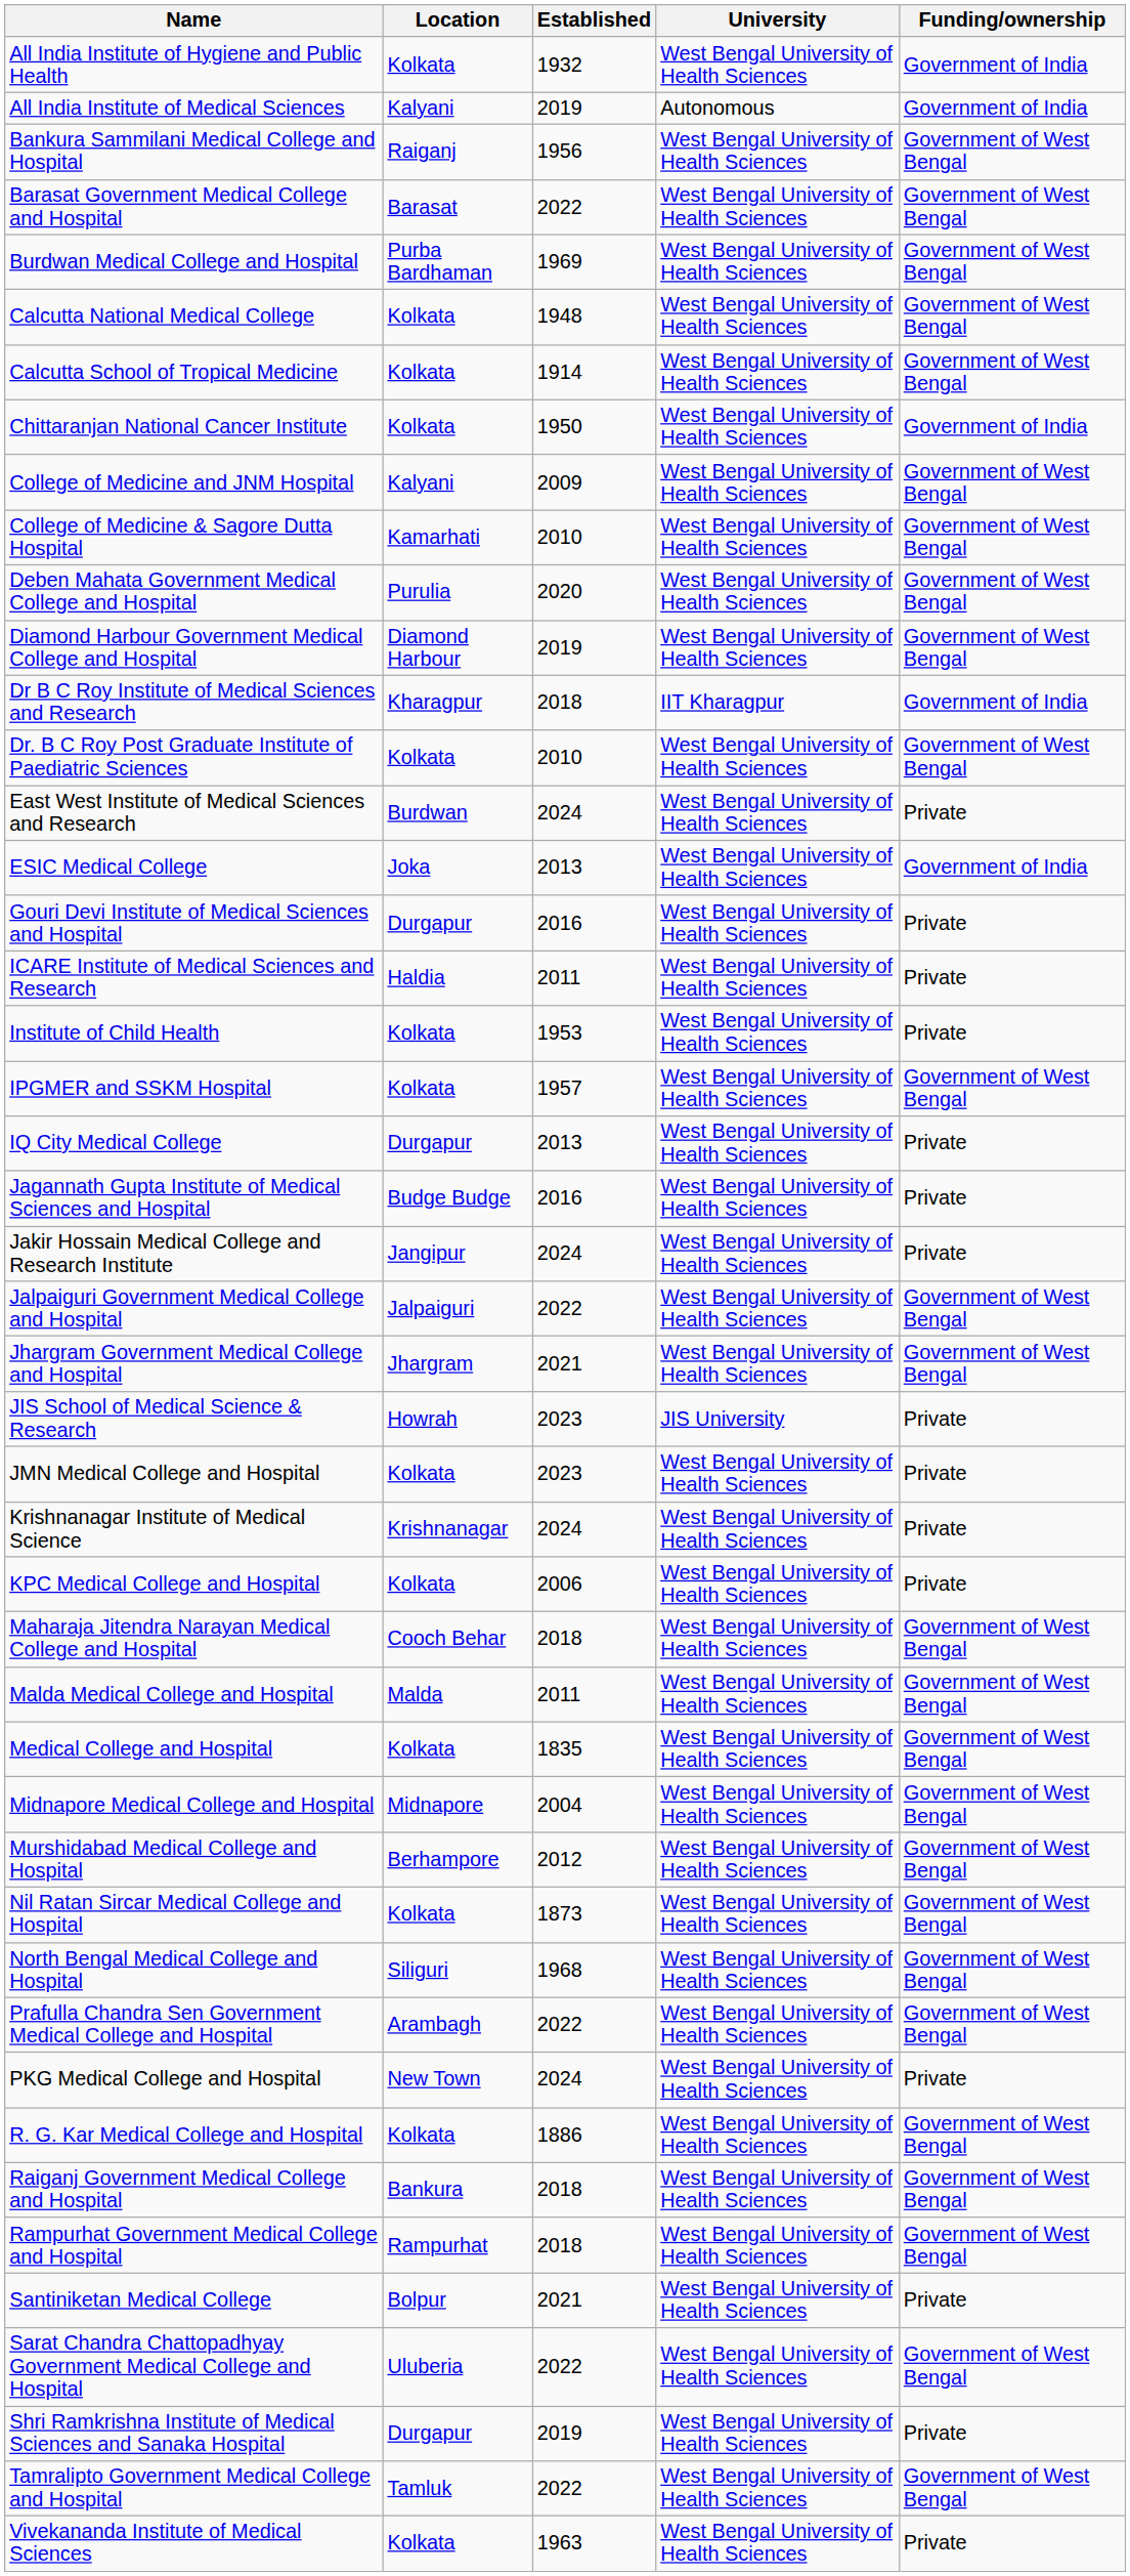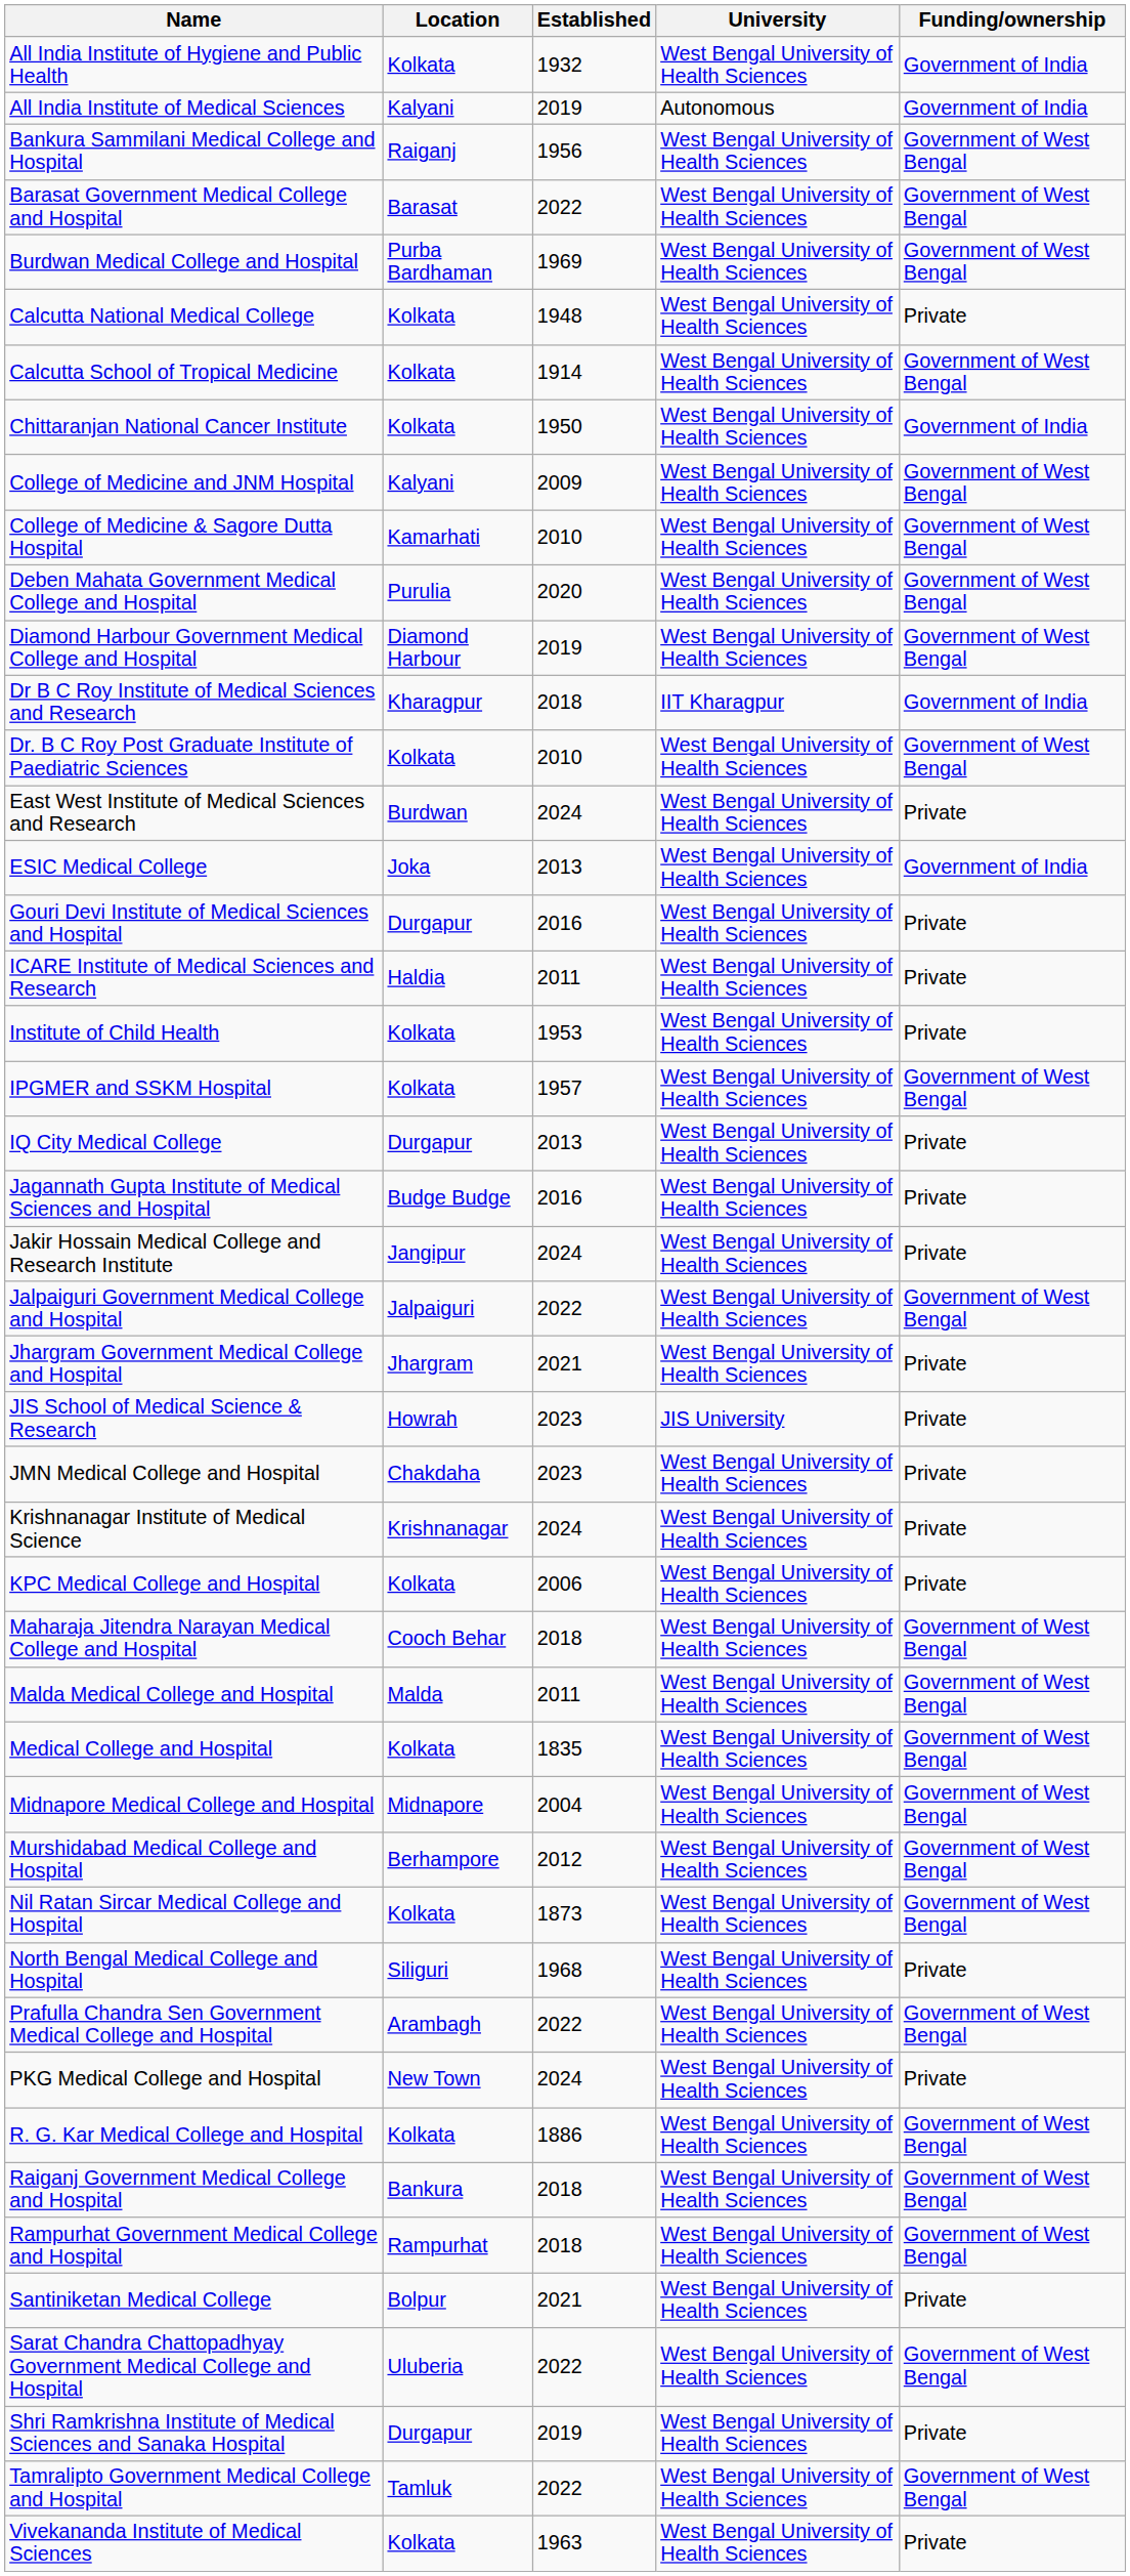 <table class="wikitable sortable" style="width:100%">
 <tr>
 <th>Name</th>
 <th>Location</th>
 <th>Established</th>
 <th>University</th>
 <th>Funding/ownership</th>
 </tr>
 <tr>
 <td><a href='#'>All India Institute of Hygiene and Public Health</a></td>
 <td><a href='#'>Kolkata</a></td>
 <td>1932</td>
 <td><a href='#'>West Bengal University of Health Sciences</a></td>
 <td><a href='#'>Government of India</a></td>
 </tr>
 <tr>
 <td><a href='#'>All India Institute of Medical Sciences</a></td>
 <td><a href='#'>Kalyani</a></td>
 <td>2019</td>
 <td>Autonomous</td>
 <td><a href='#'>Government of India</a></td>
 </tr>
 <tr>
 <td><a href='#'>Bankura Sammilani Medical College and Hospital</a></td>
 <td><a href='#'>Raiganj</a></td>
 <td>1956</td>
 <td><a href='#'>West Bengal University of Health Sciences</a></td>
 <td><a href='#'>Government of West Bengal</a></td>
 </tr>
 <tr>
 <td><a href='#'>Barasat Government Medical College and Hospital</a></td>
 <td><a href='#'>Barasat</a></td>
 <td>2022</td>
 <td><a href='#'>West Bengal University of Health Sciences</a></td>
 <td><a href='#'>Government of West Bengal</a></td>
 </tr>
 <tr>
 <td><a href='#'>Burdwan Medical College and Hospital</a></td>
 <td><a href='#'>Purba Bardhaman</a></td>
 <td>1969</td>
 <td><a href='#'>West Bengal University of Health Sciences</a></td>
 <td><a href='#'>Government of West Bengal</a></td>
 </tr>
 <tr>
 <td><a href='#'>Calcutta National Medical College</a></td>
 <td><a href='#'>Kolkata</a></td>
 <td>1948</td>
 <td><a href='#'>West Bengal University of Health Sciences</a></td>
-<td><a href='#'>Government of West Bengal</a></td>
+<td>Private</td>
 </tr>
 <tr>
 <td><a href='#'>Calcutta School of Tropical Medicine</a></td>
 <td><a href='#'>Kolkata</a></td>
 <td>1914</td>
 <td><a href='#'>West Bengal University of Health Sciences</a></td>
 <td><a href='#'>Government of West Bengal</a></td>
 </tr>
 <tr>
 <td><a href='#'>Chittaranjan National Cancer Institute</a></td>
 <td><a href='#'>Kolkata</a></td>
 <td>1950</td>
 <td><a href='#'>West Bengal University of Health Sciences</a></td>
 <td><a href='#'>Government of India</a></td>
 </tr>
 <tr>
 <td><a href='#'>College of Medicine and JNM Hospital</a></td>
 <td><a href='#'>Kalyani</a></td>
 <td>2009</td>
 <td><a href='#'>West Bengal University of Health Sciences</a></td>
 <td><a href='#'>Government of West Bengal</a></td>
 </tr>
 <tr>
 <td><a href='#'>College of Medicine & Sagore Dutta Hospital</a></td>
 <td><a href='#'>Kamarhati</a></td>
 <td>2010</td>
 <td><a href='#'>West Bengal University of Health Sciences</a></td>
 <td><a href='#'>Government of West Bengal</a></td>
 </tr>
 <tr>
 <td><a href='#'>Deben Mahata Government Medical College and Hospital</a></td>
 <td><a href='#'>Purulia</a></td>
 <td>2020</td>
 <td><a href='#'>West Bengal University of Health Sciences</a></td>
 <td><a href='#'>Government of West Bengal</a></td>
 </tr>
 <tr>
 <td><a href='#'>Diamond Harbour Government Medical College and Hospital</a></td>
 <td><a href='#'>Diamond Harbour</a></td>
 <td>2019</td>
 <td><a href='#'>West Bengal University of Health Sciences</a></td>
 <td><a href='#'>Government of West Bengal</a></td>
 </tr>
 <tr>
 <td><a href='#'>Dr B C Roy Institute of Medical Sciences and Research</a></td>
 <td><a href='#'>Kharagpur</a></td>
 <td>2018</td>
 <td><a href='#'>IIT Kharagpur</a></td>
 <td><a href='#'>Government of India</a></td>
 </tr>
 <tr>
 <td><a href='#'>Dr. B C Roy Post Graduate Institute of Paediatric Sciences</a></td>
 <td><a href='#'>Kolkata</a></td>
 <td>2010</td>
 <td><a href='#'>West Bengal University of Health Sciences</a></td>
 <td><a href='#'>Government of West Bengal</a></td>
 </tr>
 <tr>
 <td>East West Institute of Medical Sciences and Research</td>
 <td><a href='#'>Burdwan</a></td>
 <td>2024</td>
 <td><a href='#'>West Bengal University of Health Sciences</a></td>
 <td>Private</td>
 </tr>
 <tr>
 <td><a href='#'>ESIC Medical College</a></td>
 <td><a href='#'>Joka</a></td>
 <td>2013</td>
 <td><a href='#'>West Bengal University of Health Sciences</a></td>
 <td><a href='#'>Government of India</a></td>
 </tr>
 <tr>
 <td><a href='#'>Gouri Devi Institute of Medical Sciences and Hospital</a></td>
 <td><a href='#'>Durgapur</a></td>
 <td>2016</td>
 <td><a href='#'>West Bengal University of Health Sciences</a></td>
 <td>Private</td>
 </tr>
 <tr>
 <td><a href='#'>ICARE Institute of Medical Sciences and Research</a></td>
 <td><a href='#'>Haldia</a></td>
 <td>2011</td>
 <td><a href='#'>West Bengal University of Health Sciences</a></td>
 <td>Private</td>
 </tr>
 <tr>
 <td><a href='#'>Institute of Child Health</a></td>
 <td><a href='#'>Kolkata</a></td>
 <td>1953</td>
 <td><a href='#'>West Bengal University of Health Sciences</a></td>
 <td>Private</td>
 </tr>
 <tr>
 <td><a href='#'>IPGMER and SSKM Hospital</a></td>
 <td><a href='#'>Kolkata</a></td>
 <td>1957</td>
 <td><a href='#'>West Bengal University of Health Sciences</a></td>
 <td><a href='#'>Government of West Bengal</a></td>
 </tr>
 <tr>
 <td><a href='#'>IQ City Medical College</a></td>
 <td><a href='#'>Durgapur</a></td>
 <td>2013</td>
 <td><a href='#'>West Bengal University of Health Sciences</a></td>
 <td>Private</td>
 </tr>
 <tr>
 <td><a href='#'>Jagannath Gupta Institute of Medical Sciences and Hospital</a></td>
 <td><a href='#'>Budge Budge</a></td>
 <td>2016</td>
 <td><a href='#'>West Bengal University of Health Sciences</a></td>
 <td>Private</td>
 </tr>
 <tr>
 <td>Jakir Hossain Medical College and Research Institute</td>
 <td><a href='#'>Jangipur</a></td>
 <td>2024</td>
 <td><a href='#'>West Bengal University of Health Sciences</a></td>
 <td>Private</td>
 </tr>
 <tr>
 <td><a href='#'>Jalpaiguri Government Medical College and Hospital</a></td>
 <td><a href='#'>Jalpaiguri</a></td>
 <td>2022</td>
 <td><a href='#'>West Bengal University of Health Sciences</a></td>
 <td><a href='#'>Government of West Bengal</a></td>
 </tr>
 <tr>
 <td><a href='#'>Jhargram Government Medical College and Hospital</a></td>
 <td><a href='#'>Jhargram</a></td>
 <td>2021</td>
 <td><a href='#'>West Bengal University of Health Sciences</a></td>
-<td><a href='#'>Government of West Bengal</a></td>
+<td>Private</td>
 </tr>
 <tr>
 <td><a href='#'>JIS School of Medical Science & Research</a></td>
 <td><a href='#'>Howrah</a></td>
 <td>2023</td>
 <td><a href='#'>JIS University</a></td>
 <td>Private</td>
 </tr>
 <tr>
 <td>JMN Medical College and Hospital</td>
-<td><a href='#'>Kolkata</a></td>
+<td><a href='#'>Chakdaha</a></td>
 <td>2023</td>
 <td><a href='#'>West Bengal University of Health Sciences</a></td>
 <td>Private</td>
 </tr>
 <tr>
 <td>Krishnanagar Institute of Medical Science</td>
 <td><a href='#'>Krishnanagar</a></td>
 <td>2024</td>
 <td><a href='#'>West Bengal University of Health Sciences</a></td>
 <td>Private</td>
 </tr>
 <tr>
 <td><a href='#'>KPC Medical College and Hospital</a></td>
 <td><a href='#'>Kolkata</a></td>
 <td>2006</td>
 <td><a href='#'>West Bengal University of Health Sciences</a></td>
 <td>Private</td>
 </tr>
 <tr>
 <td><a href='#'>Maharaja Jitendra Narayan Medical College and Hospital</a></td>
 <td><a href='#'>Cooch Behar</a></td>
 <td>2018</td>
 <td><a href='#'>West Bengal University of Health Sciences</a></td>
 <td><a href='#'>Government of West Bengal</a></td>
 </tr>
 <tr>
 <td><a href='#'>Malda Medical College and Hospital</a></td>
 <td><a href='#'>Malda</a></td>
 <td>2011</td>
 <td><a href='#'>West Bengal University of Health Sciences</a></td>
 <td><a href='#'>Government of West Bengal</a></td>
 </tr>
 <tr>
 <td><a href='#'>Medical College and Hospital</a></td>
 <td><a href='#'>Kolkata</a></td>
 <td>1835</td>
 <td><a href='#'>West Bengal University of Health Sciences</a></td>
 <td><a href='#'>Government of West Bengal</a></td>
 </tr>
 <tr>
 <td><a href='#'>Midnapore Medical College and Hospital</a></td>
 <td><a href='#'>Midnapore</a></td>
 <td>2004</td>
 <td><a href='#'>West Bengal University of Health Sciences</a></td>
 <td><a href='#'>Government of West Bengal</a></td>
 </tr>
 <tr>
 <td><a href='#'>Murshidabad Medical College and Hospital</a></td>
 <td><a href='#'>Berhampore</a></td>
 <td>2012</td>
 <td><a href='#'>West Bengal University of Health Sciences</a></td>
 <td><a href='#'>Government of West Bengal</a></td>
 </tr>
 <tr>
 <td><a href='#'>Nil Ratan Sircar Medical College and Hospital</a></td>
 <td><a href='#'>Kolkata</a></td>
 <td>1873</td>
 <td><a href='#'>West Bengal University of Health Sciences</a></td>
 <td><a href='#'>Government of West Bengal</a></td>
 </tr>
 <tr>
 <td><a href='#'>North Bengal Medical College and Hospital</a></td>
 <td><a href='#'>Siliguri</a></td>
 <td>1968</td>
 <td><a href='#'>West Bengal University of Health Sciences</a></td>
-<td><a href='#'>Government of West Bengal</a></td>
+<td>Private</td>
 </tr>
 <tr>
 <td><a href='#'>Prafulla Chandra Sen Government Medical College and Hospital</a></td>
 <td><a href='#'>Arambagh</a></td>
 <td>2022</td>
 <td><a href='#'>West Bengal University of Health Sciences</a></td>
 <td><a href='#'>Government of West Bengal</a></td>
 </tr>
 <tr>
 <td>PKG Medical College and Hospital</td>
 <td><a href='#'>New Town</a></td>
 <td>2024</td>
 <td><a href='#'>West Bengal University of Health Sciences</a></td>
 <td>Private</td>
 </tr>
 <tr>
 <td><a href='#'>R. G. Kar Medical College and Hospital</a></td>
 <td><a href='#'>Kolkata</a></td>
 <td>1886</td>
 <td><a href='#'>West Bengal University of Health Sciences</a></td>
 <td><a href='#'>Government of West Bengal</a></td>
 </tr>
 <tr>
 <td><a href='#'>Raiganj Government Medical College and Hospital</a></td>
 <td><a href='#'>Bankura</a></td>
 <td>2018</td>
 <td><a href='#'>West Bengal University of Health Sciences</a></td>
 <td><a href='#'>Government of West Bengal</a></td>
 </tr>
 <tr>
 <td><a href='#'>Rampurhat Government Medical College and Hospital</a></td>
 <td><a href='#'>Rampurhat</a></td>
 <td>2018</td>
 <td><a href='#'>West Bengal University of Health Sciences</a></td>
 <td><a href='#'>Government of West Bengal</a></td>
 </tr>
 <tr>
 <td><a href='#'>Santiniketan Medical College</a></td>
 <td><a href='#'>Bolpur</a></td>
 <td>2021</td>
 <td><a href='#'>West Bengal University of Health Sciences</a></td>
 <td>Private</td>
 </tr>
 <tr>
 <td><a href='#'>Sarat Chandra Chattopadhyay Government Medical College and Hospital</a></td>
 <td><a href='#'>Uluberia</a></td>
 <td>2022</td>
 <td><a href='#'>West Bengal University of Health Sciences</a></td>
 <td><a href='#'>Government of West Bengal</a></td>
 </tr>
 <tr>
 <td><a href='#'>Shri Ramkrishna Institute of Medical Sciences and Sanaka Hospital</a></td>
 <td><a href='#'>Durgapur</a></td>
 <td>2019</td>
 <td><a href='#'>West Bengal University of Health Sciences</a></td>
 <td>Private</td>
 </tr>
 <tr>
 <td><a href='#'>Tamralipto Government Medical College and Hospital</a></td>
 <td><a href='#'>Tamluk</a></td>
 <td>2022</td>
 <td><a href='#'>West Bengal University of Health Sciences</a></td>
 <td><a href='#'>Government of West Bengal</a></td>
 </tr>
 <tr>
 <td><a href='#'>Vivekananda Institute of Medical Sciences</a></td>
 <td><a href='#'>Kolkata</a></td>
 <td>1963</td>
 <td><a href='#'>West Bengal University of Health Sciences</a></td>
 <td>Private</td>
 </tr>
 </table>
